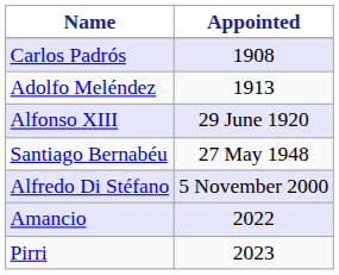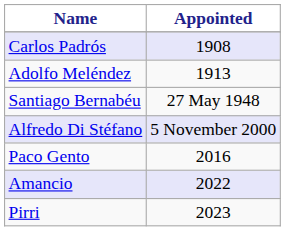 <table class="wikitable" style="text-align: left">
 <tr>
 <th style="color:#22228B; background:#FFFFFF;">Name</th>
 <th style="color:#22228B; background:#FFFFFF;">Appointed</th>
 </tr>
 <tr>
 </tr>
 <tr bgcolor="Lavender" align=left>
 <td> <a href='#'>Carlos Padrós</a></td>
 <td align=center>1908</td>
 </tr>
 <tr align=leftj jnjkrj fjfk4kfkmdk>
 <td> <a href='#'>Adolfo Meléndez</a></td>
 <td align=center>1913</td>
 </tr>
-<tr bgcolor="Lavender" - align=left>
-<td> <a href='#'>Alfonso XIII</a></td>
-<td align=center>29 June 1920</td>
-</tr>
 <tr align=left>
 <td> <a href='#'>Santiago Bernabéu</a></td>
 <td align=center>27 May 1948</td>
 </tr>
 <tr bgcolor="Lavender" - align=left>
 <td> <a href='#'>Alfredo Di Stéfano</a></td>
 <td align=center>5 November 2000</td>
+</tr>
+<tr align=left>
+<td> <a href='#'>Paco Gento</a></td>
+<td align=center>2016</td>
 </tr>
 <tr bgcolor="Lavender" align=left>
 <td> <a href='#'>Amancio</a></td>
 <td align=center>2022</td>
 </tr>
 <tr align=left>
 <td> <a href='#'>Pirri</a></td>
 <td align=center>2023</td>
 </tr>
 </table>
